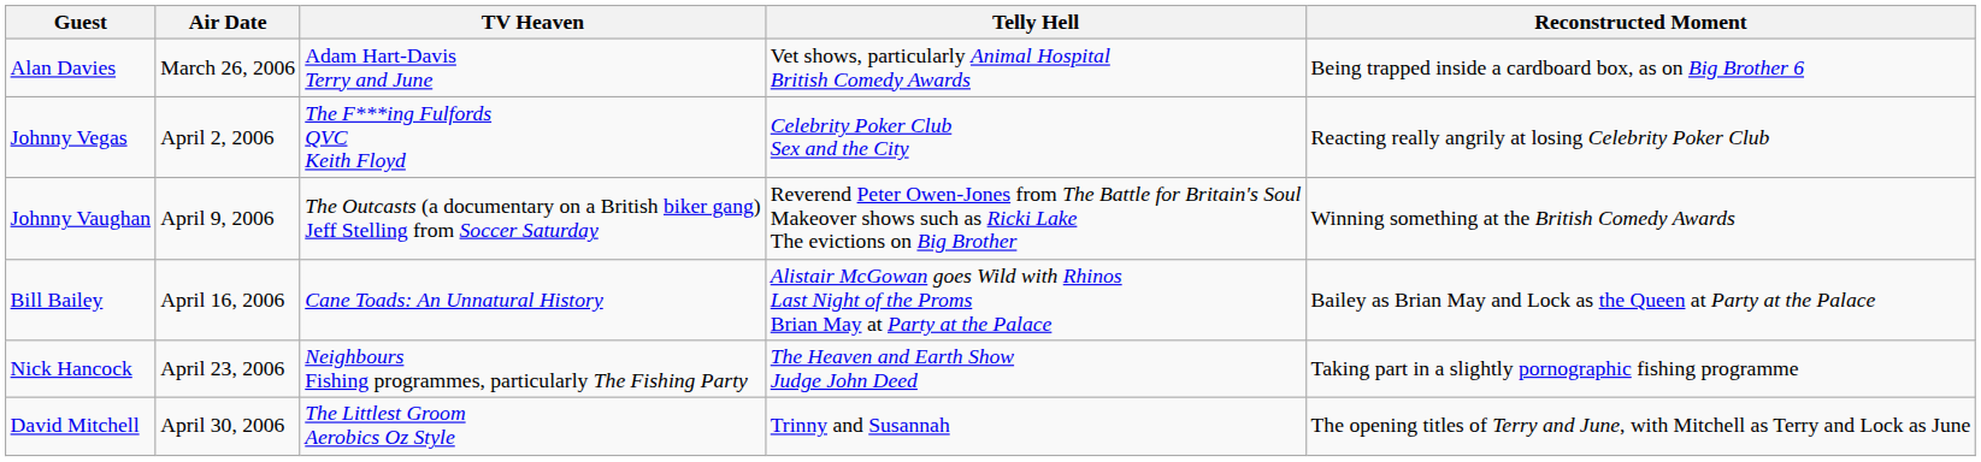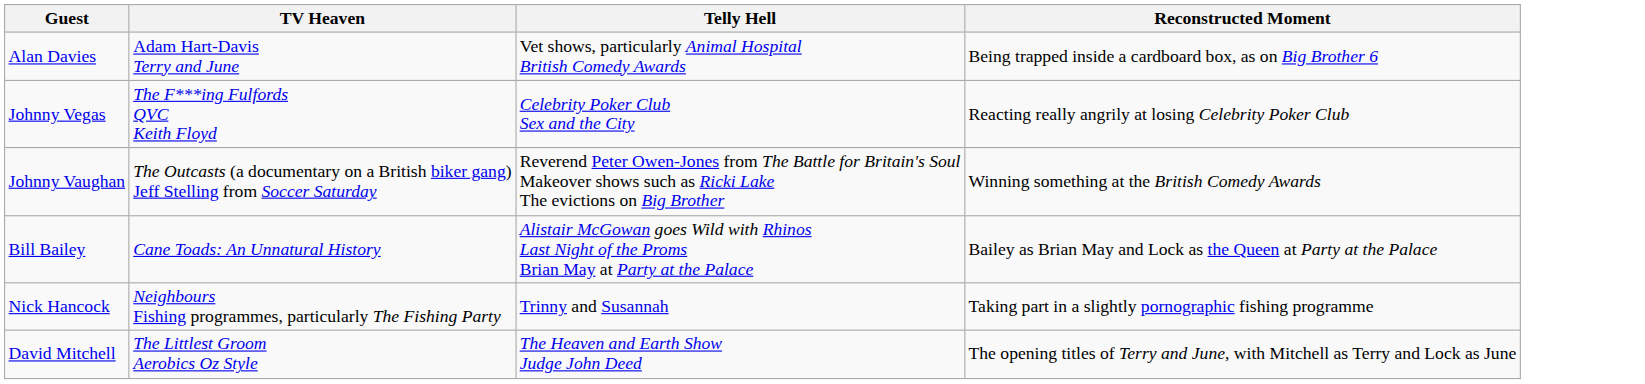 <table class="wikitable">
 <tr>
 <th rowspan="1">Guest</th>
-<th>Air Date</th>
 <th>TV Heaven</th>
 <th>Telly Hell</th>
 <th>Reconstructed Moment</th>
 </tr>
 <tr>
 <td><a href='#'>Alan Davies</a></td>
-<td>March 26, 2006</td>
 <td><a href='#'>Adam Hart-Davis</a><br><em><a href='#'>Terry and June</a></em></td>
 <td>Vet shows, particularly <em><a href='#'>Animal Hospital</a></em><br><em><a href='#'>British Comedy Awards</a></em></td>
 <td>Being trapped inside a cardboard box, as on <em><a href='#'>Big Brother 6</a></em></td>
 </tr>
 <tr>
 <td><a href='#'>Johnny Vegas</a></td>
-<td>April 2, 2006</td>
 <td><em><a href='#'>The F***ing Fulfords</a></em><br><em><a href='#'>QVC</a></em><br><em><a href='#'>Keith Floyd</a></em></td>
 <td><em><a href='#'>Celebrity Poker Club</a></em><br><em><a href='#'>Sex and the City</a></em></td>
 <td>Reacting really angrily at losing <em>Celebrity Poker Club</em></td>
 </tr>
 <tr>
 <td><a href='#'>Johnny Vaughan</a></td>
-<td>April 9, 2006</td>
 <td><em>The Outcasts</em> (a documentary on a British <a href='#'>biker gang</a>)<br><a href='#'>Jeff Stelling</a> from <em><a href='#'>Soccer Saturday</a></em></td>
 <td>Reverend <a href='#'>Peter Owen-Jones</a> from <em>The Battle for Britain's Soul</em><br>Makeover shows such as <em><a href='#'>Ricki Lake</a></em><br>The evictions on <em><a href='#'>Big Brother</a></em></td>
 <td>Winning something at the <em>British Comedy Awards</em></td>
 </tr>
 <tr>
 <td><a href='#'>Bill Bailey</a></td>
-<td>April 16, 2006</td>
 <td><em><a href='#'>Cane Toads: An Unnatural History</a></em></td>
 <td><em><a href='#'>Alistair McGowan</a> goes Wild with <a href='#'>Rhinos</a></em><br><em><a href='#'>Last Night of the Proms</a></em><br><a href='#'>Brian May</a> at <em><a href='#'>Party at the Palace</a></em></td>
 <td>Bailey as Brian May and Lock as <a href='#'>the Queen</a> at <em>Party at the Palace</em></td>
 </tr>
 <tr>
 <td><a href='#'>Nick Hancock</a></td>
-<td>April 23, 2006</td>
 <td><em><a href='#'>Neighbours</a></em><br><a href='#'>Fishing</a> programmes, particularly <em>The Fishing Party</em></td>
-<td><em><a href='#'>The Heaven and Earth Show</a></em><br><em><a href='#'>Judge John Deed</a></em></td>
+<td><a href='#'>Trinny</a> and <a href='#'>Susannah</a></td>
 <td>Taking part in a slightly <a href='#'>pornographic</a> fishing programme</td>
 </tr>
 <tr>
 <td><a href='#'>David Mitchell</a></td>
-<td>April 30, 2006</td>
 <td><em><a href='#'>The Littlest Groom</a></em><br><em><a href='#'>Aerobics Oz Style</a></em></td>
-<td><a href='#'>Trinny</a> and <a href='#'>Susannah</a></td>
+<td><em><a href='#'>The Heaven and Earth Show</a></em><br><em><a href='#'>Judge John Deed</a></em></td>
 <td>The opening titles of <em>Terry and June</em>, with Mitchell as Terry and Lock as June</td>
 </tr>
 </table>
